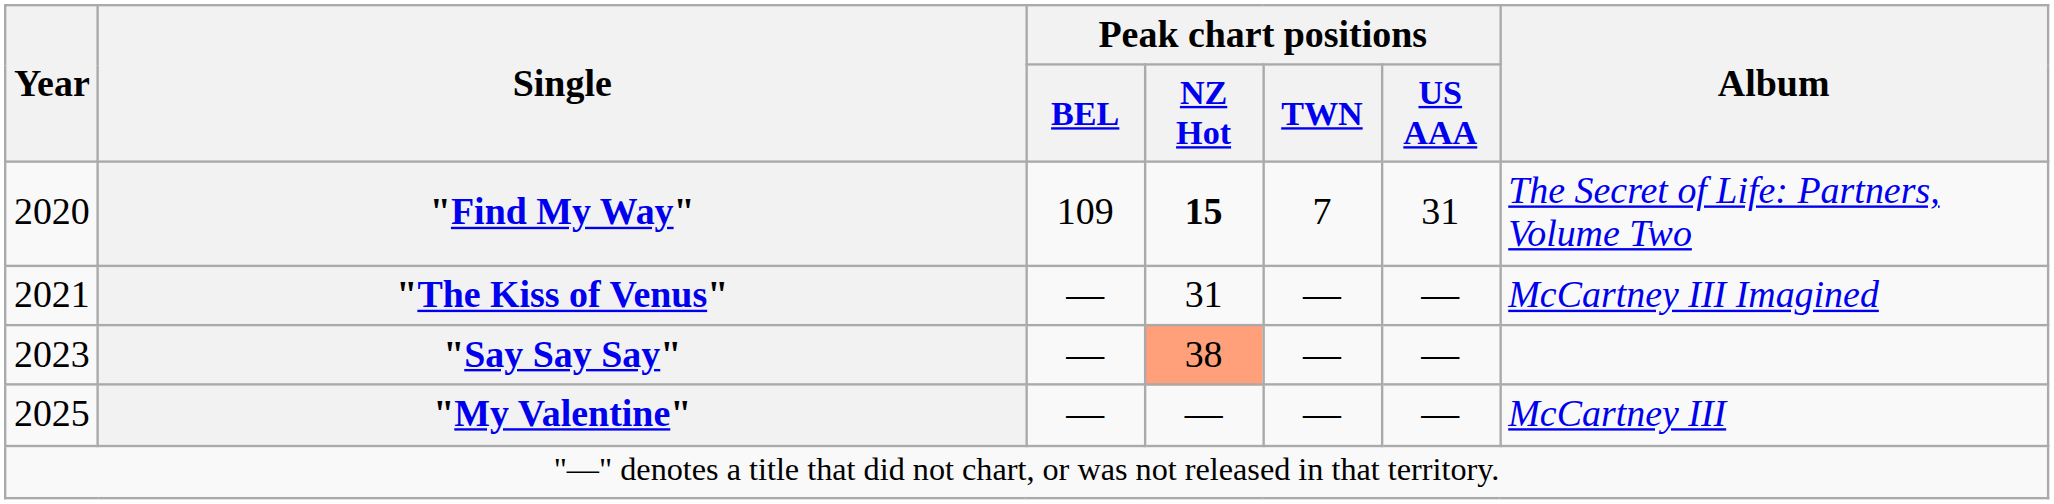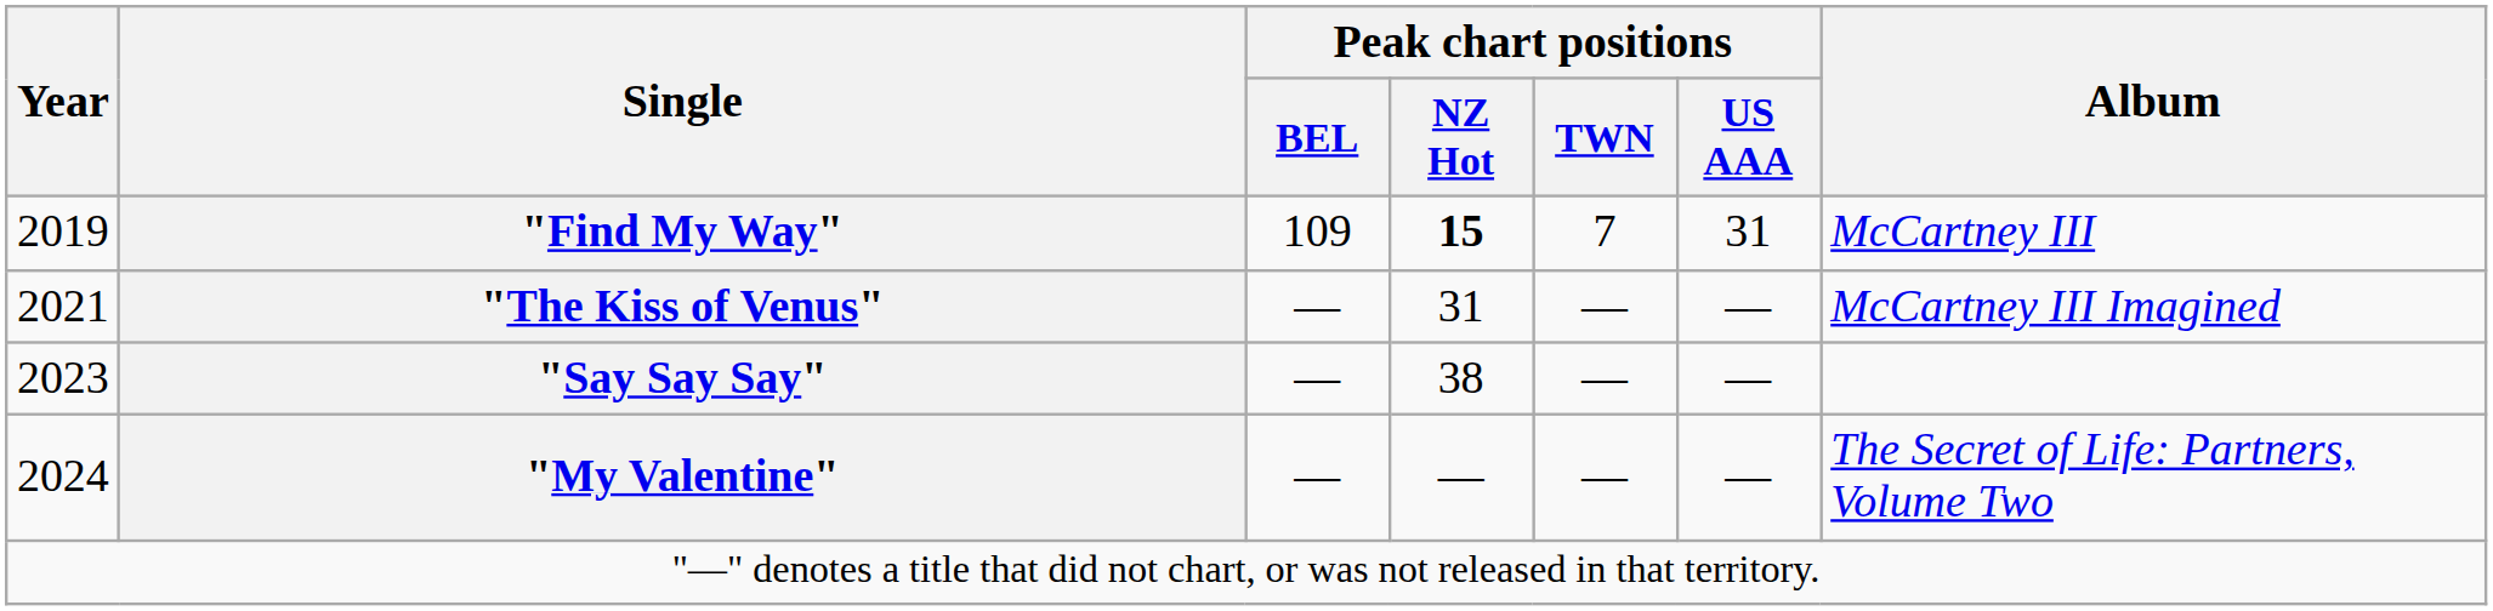 <table class="wikitable plainrowheaders" style="text-align:center;">
 <tr>
 <th scope="col" rowspan="2" style="width:1em;">Year</th>
 <th scope="col" rowspan="2" style="width:24em;">Single</th>
 <th scope="col" colspan="4">Peak chart positions</th>
 <th scope="col" rowspan="2" style="width:14em;">Album</th>
 </tr>
 <tr>
 <th scope="col" style="width:3em;font-size:90%"><a href='#'>BEL</a><br></th>
 <th scope="col" style="width:3em;font-size:90%"><a href='#'>NZ<br>Hot</a><br></th>
 <th scope="col" style="width:3em;font-size:90%"><a href='#'>TWN</a><br></th>
 <th scope="col" style="width:3em;font-size:90%"><a href='#'>US AAA</a><br></th>
 </tr>
 <tr>
-<td>2020</td>
+<td>2019</td>
 <th scope="row">"<a href='#'>Find My Way</a>"</th>
 <td>109</td>
 <td><strong>15</strong></td>
 <td>7</td>
 <td>31</td>
-<td style="text-align:left;"><em><a href='#'>The Secret of Life: Partners, Volume Two</a></em></td>
+<td style="text-align:left;"><em><a href='#'>McCartney III</a></em></td>
 </tr>
 <tr>
 <td>2021</td>
 <th scope="row">"<a href='#'>The Kiss of Venus</a>" <br></th>
 <td>—</td>
 <td>31</td>
 <td>—</td>
 <td>—</td>
 <td style="text-align:left;"><em><a href='#'>McCartney III Imagined</a></em></td>
 </tr>
 <tr>
 <td>2023</td>
 <th scope="row">"<a href='#'>Say Say Say</a>" <br></th>
 <td>—</td>
-<td style="background: lightsalmon;">38</td>
+<td>38</td>
 <td>—</td>
 <td>—</td>
 <td></td>
 </tr>
 <tr>
-<td>2025</td>
+<td>2024</td>
 <th scope="row">"<a href='#'>My Valentine</a>" <br></th>
 <td>—</td>
 <td>—</td>
 <td>—</td>
 <td>—</td>
-<td style="text-align:left;"><em><a href='#'>McCartney III</a></em></td>
+<td style="text-align:left;"><em><a href='#'>The Secret of Life: Partners, Volume Two</a></em></td>
 </tr>
 <tr>
 <td colspan="11" style="font-size:85%;">"—" denotes a title that did not chart, or was not released in that territory.</td>
 </tr>
 </table>
